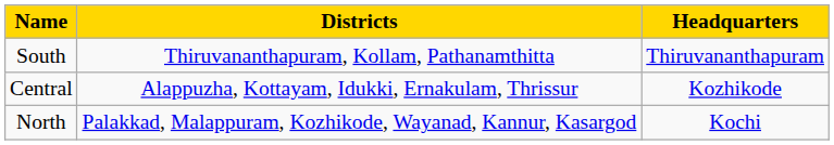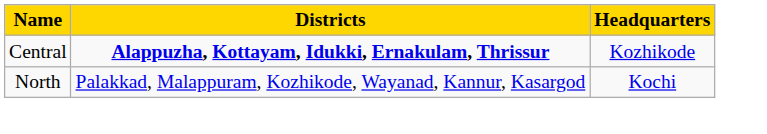 <table class="wikitable plainrowheaders unsortable" style="text-align:center">
 <tr>
 <th scope="col" style="background:Gold;">Name</th>
 <th scope="col" style="background:Gold;">Districts</th>
 <th scope="col" style="background:Gold;">Headquarters</th>
 </tr>
 <tr>
-<td>South</td>
-<td><a href='#'>Thiruvananthapuram</a>, <a href='#'>Kollam</a>, <a href='#'>Pathanamthitta</a></td>
-<td><a href='#'>Thiruvananthapuram</a></td>
-</tr>
-<tr>
 <td>Central</td>
-<td><a href='#'>Alappuzha</a>, <a href='#'>Kottayam</a>, <a href='#'>Idukki</a>, <a href='#'>Ernakulam</a>, <a href='#'>Thrissur</a></td>
+<td><strong><a href='#'>Alappuzha</a>, <a href='#'>Kottayam</a>, <a href='#'>Idukki</a>, <a href='#'>Ernakulam</a>, <a href='#'>Thrissur</a></strong></td>
 <td><a href='#'>Kozhikode</a></td>
 </tr>
 <tr>
 <td>North</td>
 <td><a href='#'>Palakkad</a>, <a href='#'>Malappuram</a>, <a href='#'>Kozhikode</a>, <a href='#'>Wayanad</a>, <a href='#'>Kannur</a>, <a href='#'>Kasargod</a></td>
 <td><a href='#'>Kochi</a></td>
 </tr>
 </table>
